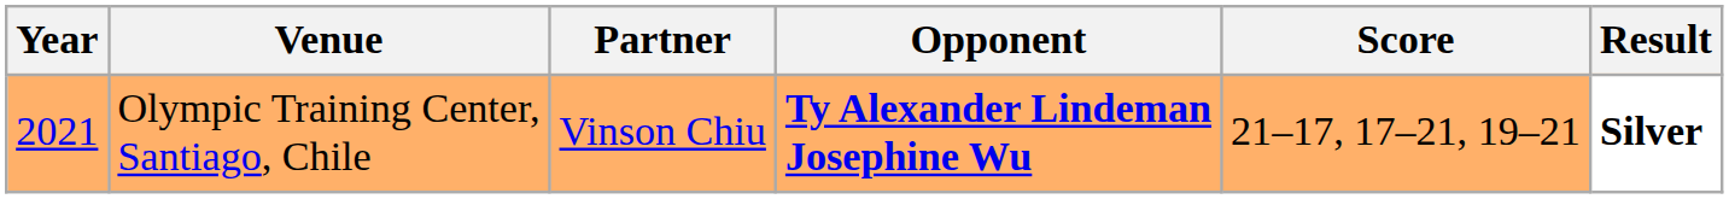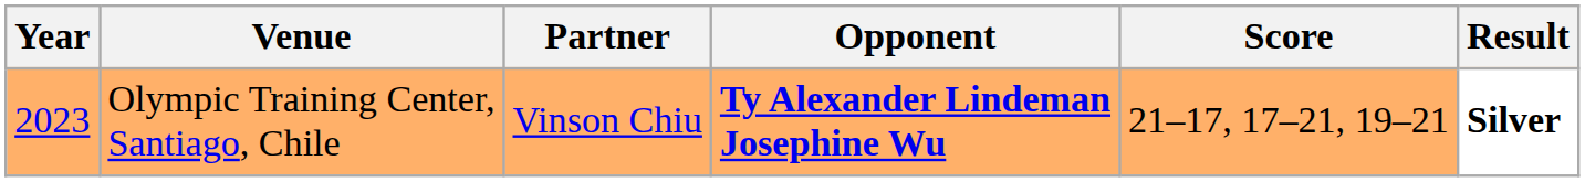 <table class="sortable wikitable" style="font-size: 90%;">
 <tr>
 <th>Year</th>
 <th>Venue</th>
 <th>Partner</th>
 <th>Opponent</th>
 <th>Score</th>
 <th>Result</th>
 </tr>
 <tr style="background:#FFB069">
-<td align="center"><a href='#'>2021</a></td>
+<td align="center"><a href='#'>2023</a></td>
 <td align="left">Olympic Training Center,<br><a href='#'>Santiago</a>, Chile</td>
 <td align="left"> <a href='#'>Vinson Chiu</a></td>
 <td align="left"><strong> <a href='#'>Ty Alexander Lindeman</a><br> <a href='#'>Josephine Wu</a></strong></td>
 <td align="left">21–17, 17–21, 19–21</td>
 <td style="text-align:left; background:white"> <strong>Silver</strong></td>
 </tr>
 </table>
